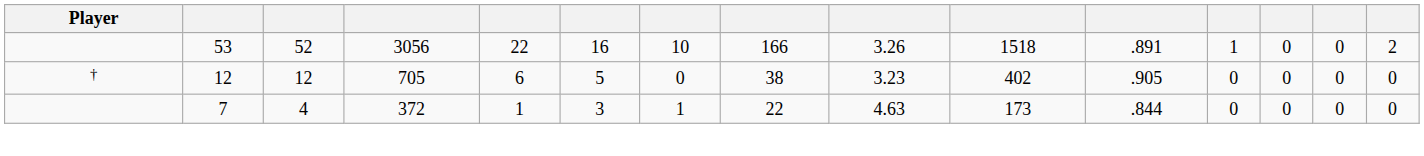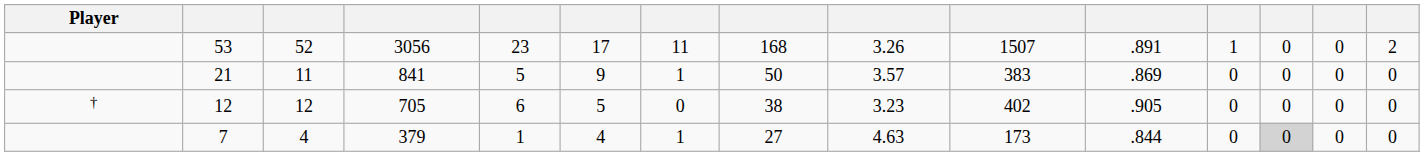 <table class="wikitable sortable" style="width:100%;">
 <tr style="text-align:center; background:#ddd;">
 <th>Player</th>
 <th></th>
 <th></th>
 <th></th>
 <th></th>
 <th></th>
 <th></th>
 <th></th>
 <th></th>
 <th></th>
 <th></th>
 <th></th>
 <th></th>
 <th></th>
 <th></th>
 </tr>
 <tr align=center>
 <td></td>
 <td>53</td>
 <td>52</td>
 <td>3056</td>
-<td>22</td>
-<td>16</td>
-<td>10</td>
-<td>166</td>
+<td>23</td>
+<td>17</td>
+<td>11</td>
+<td>168</td>
 <td>3.26</td>
-<td>1518</td>
+<td>1507</td>
 <td>.891</td>
 <td>1</td>
 <td>0</td>
 <td>0</td>
 <td>2</td>
+</tr>
+<tr align=center>
+<td></td>
+<td>21</td>
+<td>11</td>
+<td>841</td>
+<td>5</td>
+<td>9</td>
+<td>1</td>
+<td>50</td>
+<td>3.57</td>
+<td>383</td>
+<td>.869</td>
+<td>0</td>
+<td>0</td>
+<td>0</td>
+<td>0</td>
 </tr>
 <tr align=center>
 <td><sup>†</sup></td>
 <td>12</td>
 <td>12</td>
 <td>705</td>
 <td>6</td>
 <td>5</td>
 <td>0</td>
 <td>38</td>
 <td>3.23</td>
 <td>402</td>
 <td>.905</td>
 <td>0</td>
 <td>0</td>
 <td>0</td>
 <td>0</td>
 </tr>
 <tr align=center>
 <td></td>
 <td>7</td>
 <td>4</td>
-<td>372</td>
+<td>379</td>
 <td>1</td>
-<td>3</td>
+<td>4</td>
 <td>1</td>
-<td>22</td>
+<td>27</td>
 <td>4.63</td>
 <td>173</td>
 <td>.844</td>
 <td>0</td>
-<td>0</td>
+<td style="background: lightgrey;">0</td>
 <td>0</td>
 <td>0</td>
 </tr>
 </table>
